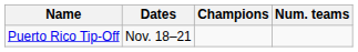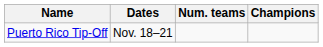 <table class="wikitable">
 <tr>
 <th>Name</th>
 <th>Dates</th>
+<th>Num. teams</th>
 <th>Champions</th>
-<th>Num. teams</th>
 </tr>
 <tr>
 <td><a href='#'>Puerto Rico Tip-Off</a></td>
 <td>Nov. 18–21</td>
 <td></td>
 <td></td>
 </tr>
 </table>
